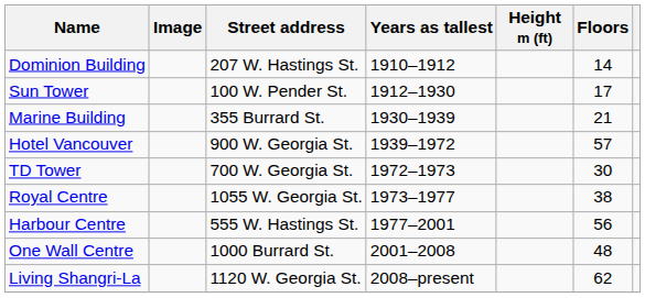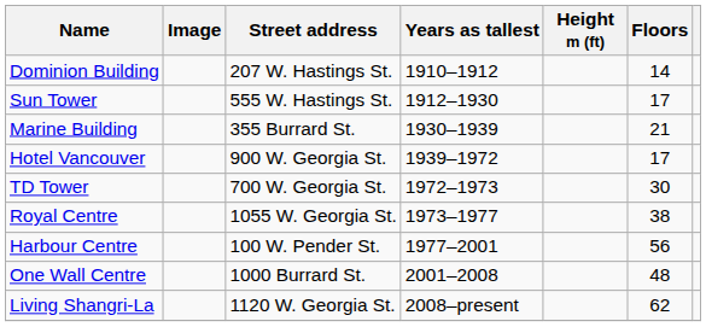 <table class="wikitable sortable">
 <tr>
 <th>Name</th>
 <th class="unsortable">Image</th>
 <th>Street address</th>
 <th>Years as tallest</th>
 <th width="65">Height<br><small>m (ft)</small></th>
 <th>Floors</th>
 <th class="unsortable"></th>
 </tr>
 <tr>
 <td><a href='#'>Dominion Building</a></td>
 <td></td>
 <td>207 W. Hastings St.</td>
 <td>1910–1912</td>
 <td></td>
 <td style="text-align:center">14</td>
 <td></td>
 </tr>
 <tr>
 <td><a href='#'>Sun Tower</a></td>
 <td></td>
-<td>100 W. Pender St.</td>
+<td>555 W. Hastings St.</td>
 <td>1912–1930</td>
 <td></td>
 <td style="text-align:center">17</td>
 <td></td>
 </tr>
 <tr>
 <td><a href='#'>Marine Building</a></td>
 <td></td>
 <td>355 Burrard St.</td>
 <td>1930–1939</td>
 <td></td>
 <td style="text-align:center">21</td>
 <td></td>
 </tr>
 <tr>
 <td><a href='#'>Hotel Vancouver</a></td>
 <td></td>
 <td>900 W. Georgia St.</td>
 <td>1939–1972</td>
 <td></td>
-<td style="text-align:center">57</td>
+<td style="text-align:center">17</td>
 <td></td>
 </tr>
 <tr>
 <td><a href='#'>TD Tower</a></td>
 <td></td>
 <td>700 W. Georgia St.</td>
 <td>1972–1973</td>
 <td></td>
 <td style="text-align:center">30</td>
 <td></td>
 </tr>
 <tr>
 <td><a href='#'>Royal Centre</a></td>
 <td></td>
 <td>1055 W. Georgia St.</td>
 <td>1973–1977</td>
 <td></td>
 <td style="text-align:center">38</td>
 <td></td>
 </tr>
 <tr>
 <td><a href='#'>Harbour Centre</a></td>
 <td></td>
-<td>555 W. Hastings St.</td>
+<td>100 W. Pender St.</td>
 <td>1977–2001</td>
 <td></td>
 <td style="text-align:center">56</td>
 <td></td>
 </tr>
 <tr>
 <td><a href='#'>One Wall Centre</a></td>
 <td></td>
 <td>1000 Burrard St.</td>
 <td>2001–2008</td>
 <td></td>
 <td style="text-align:center">48</td>
 <td></td>
 </tr>
 <tr>
 <td><a href='#'>Living Shangri-La</a></td>
 <td></td>
 <td>1120 W. Georgia St.</td>
 <td>2008–present</td>
 <td></td>
 <td style="text-align:center">62</td>
 <td></td>
 </tr>
 <tr>
 </tr>
 </table>
